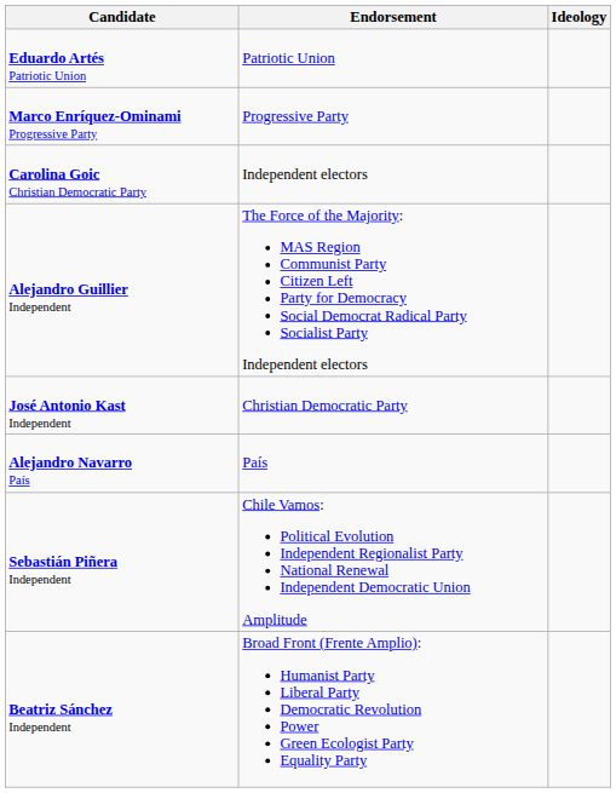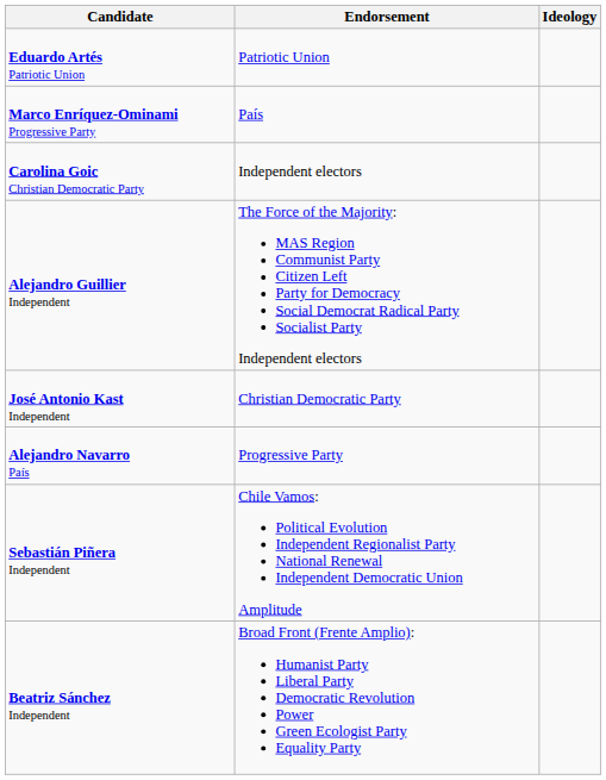 <table class="wikitable">
 <tr>
 <th style="width: 15em">Candidate</th>
 <th style="width: 20em">Endorsement</th>
 <th>Ideology</th>
 </tr>
 <tr>
 <td><br><strong><a href='#'>Eduardo Artés</a></strong><br><small><a href='#'>Patriotic Union</a></small></td>
 <td> <a href='#'>Patriotic Union</a></td>
 <td></td>
 </tr>
 <tr>
 <td><br><strong><a href='#'>Marco Enríquez-Ominami</a></strong><br><small><a href='#'>Progressive Party</a></small></td>
-<td> <a href='#'>Progressive Party</a></td>
+<td> <a href='#'>País</a></td>
 <td></td>
 </tr>
 <tr>
 <td><br><strong><a href='#'>Carolina Goic</a></strong><br><small><a href='#'>Christian Democratic Party</a></small></td>
 <td>Independent electors</td>
 <td></td>
 </tr>
 <tr>
 <td><br><strong><a href='#'>Alejandro Guillier</a></strong><br><small>Independent</small></td>
 <td> <a href='#'>The Force of the Majority</a>:<br><ul><li> <a href='#'>MAS Region</a></li><li> <a href='#'>Communist Party</a></li><li> <a href='#'>Citizen Left</a></li><li> <a href='#'>Party for Democracy</a></li><li> <a href='#'>Social Democrat Radical Party</a></li><li> <a href='#'>Socialist Party</a></li></ul>Independent electors</td>
 <td></td>
 </tr>
 <tr>
 <td><br><strong><a href='#'>José Antonio Kast</a></strong><br><small>Independent</small></td>
 <td> <a href='#'>Christian Democratic Party</a></td>
 <td></td>
 </tr>
 <tr>
 <td><br><strong><a href='#'>Alejandro Navarro</a></strong><br><small><a href='#'>País</a></small></td>
-<td> <a href='#'>País</a></td>
+<td> <a href='#'>Progressive Party</a></td>
 <td></td>
 </tr>
 <tr>
 <td><br><strong><a href='#'>Sebastián Piñera</a></strong><br><small>Independent</small></td>
 <td> <a href='#'>Chile Vamos</a>:<br><ul><li><a href='#'>Political Evolution</a></li><li> <a href='#'>Independent Regionalist Party</a></li><li> <a href='#'>National Renewal</a></li><li> <a href='#'>Independent Democratic Union</a></li></ul> <a href='#'>Amplitude</a></td>
 <td></td>
 </tr>
 <tr>
 <td><br><strong><a href='#'>Beatriz Sánchez</a></strong><br><small>Independent</small></td>
 <td><a href='#'>Broad Front (Frente Amplio)</a>:<br><ul><li> <a href='#'>Humanist Party</a></li><li> <a href='#'>Liberal Party</a></li><li> <a href='#'>Democratic Revolution</a></li><li> <a href='#'>Power</a></li><li><a href='#'>Green Ecologist Party</a></li><li> <a href='#'>Equality Party</a></li></ul></td>
 <td></td>
 </tr>
 </table>
